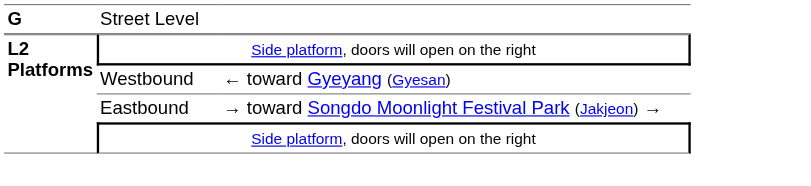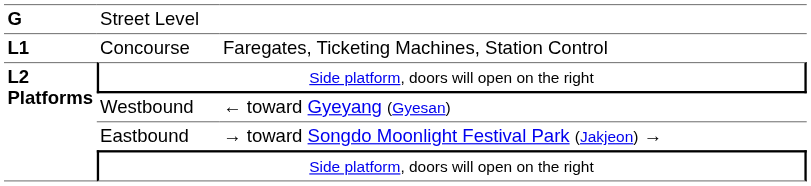 <table table border=0 cellspacing=0 cellpadding=3>
 <tr>
 <td style="border-top:solid 1px gray;border-bottom:solid 1px gray;" width=50 valign=top><strong>G</strong></td>
 <td style="border-top:solid 1px gray;border-bottom:solid 1px gray;" width=100 valign=top>Street Level</td>
 <td style="border-top:solid 1px gray;border-bottom:solid 1px gray;" width=400 valign=top></td>
+</tr>
+<tr>
+<td style="border-bottom:solid 0 gray;" width=50 valign=top><strong>L1</strong></td>
+<td style="border-bottom:solid 0 gray;" width=100 valign=top>Concourse</td>
+<td style="border-bottom:solid 0 gray;" width=500 valign=top>Faregates, Ticketing Machines, Station Control</td>
 </tr>
 <tr>
 <td style="border-top:solid 1px gray;border-bottom:solid 1px gray;" rowspan=4 valign=top><strong>L2<br>Platforms</strong></td>
 <td style="border-top:solid 1px gray;border-right:solid 2px black;border-left:solid 2px black;border-bottom:solid 2px black;text-align:center;" colspan=2><small><a href='#'>Side platform</a>, doors will open on the right</small></td>
 </tr>
 <tr>
 <td style="border-bottom:solid 1px gray;">Westbound</td>
 <td style="border-bottom:solid 1px gray;">←  toward <a href='#'>Gyeyang</a> <small>(<a href='#'>Gyesan</a>)</small></td>
 </tr>
 <tr>
 <td>Eastbound</td>
 <td><span>→</span>  toward <a href='#'>Songdo Moonlight Festival Park</a> <small>(<a href='#'>Jakjeon</a>)</small> →</td>
 </tr>
 <tr>
 <td style="border-top:solid 2px black;border-right:solid 2px black;border-left:solid 2px black;border-bottom:solid 1px gray;text-align:center;" colspan=2><small><a href='#'>Side platform</a>, doors will open on the right</small></td>
 </tr>
 </table>
